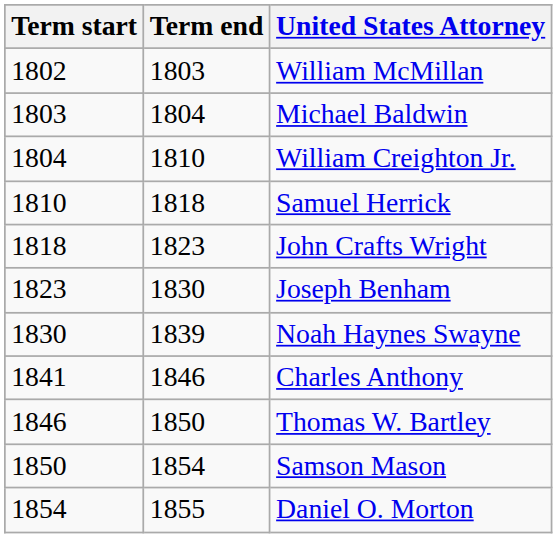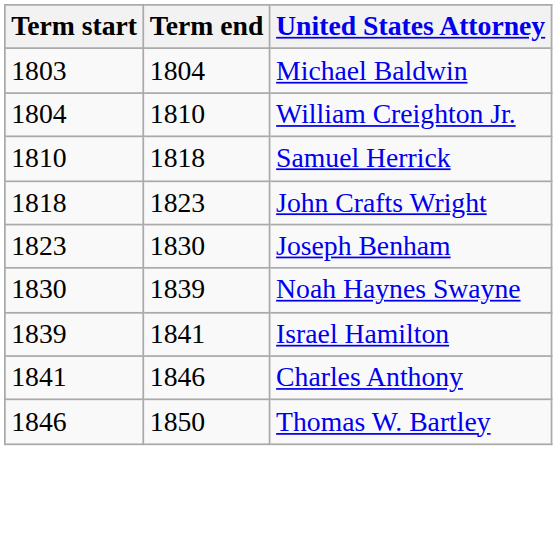 <table class=wikitable>
 <tr>
 <th>Term start</th>
 <th>Term end</th>
 <th><a href='#'>United States Attorney</a></th>
-</tr>
-<tr>
-<td>1802</td>
-<td>1803</td>
-<td><a href='#'>William McMillan</a></td>
 </tr>
 <tr>
 <td>1803</td>
 <td>1804</td>
 <td><a href='#'>Michael Baldwin</a></td>
 </tr>
 <tr>
 <td>1804</td>
 <td>1810</td>
 <td><a href='#'>William Creighton Jr.</a></td>
 </tr>
 <tr>
 <td>1810</td>
 <td>1818</td>
 <td><a href='#'>Samuel Herrick</a></td>
 </tr>
 <tr>
 <td>1818</td>
 <td>1823</td>
 <td><a href='#'>John Crafts Wright</a></td>
 </tr>
 <tr>
 <td>1823</td>
 <td>1830</td>
 <td><a href='#'>Joseph Benham</a></td>
 </tr>
 <tr>
 <td>1830</td>
 <td>1839</td>
 <td><a href='#'>Noah Haynes Swayne</a></td>
 </tr>
 <tr>
+<td>1839</td>
+<td>1841</td>
+<td><a href='#'>Israel Hamilton</a></td>
+</tr>
+<tr>
 <td>1841</td>
 <td>1846</td>
 <td><a href='#'>Charles Anthony</a></td>
 </tr>
 <tr>
 <td>1846</td>
 <td>1850</td>
 <td><a href='#'>Thomas W. Bartley</a></td>
 </tr>
-<tr>
-<td>1850</td>
-<td>1854</td>
-<td><a href='#'>Samson Mason</a></td>
-</tr>
-<tr>
-<td>1854</td>
-<td>1855</td>
-<td><a href='#'>Daniel O. Morton</a></td>
-</tr>
 </table>
